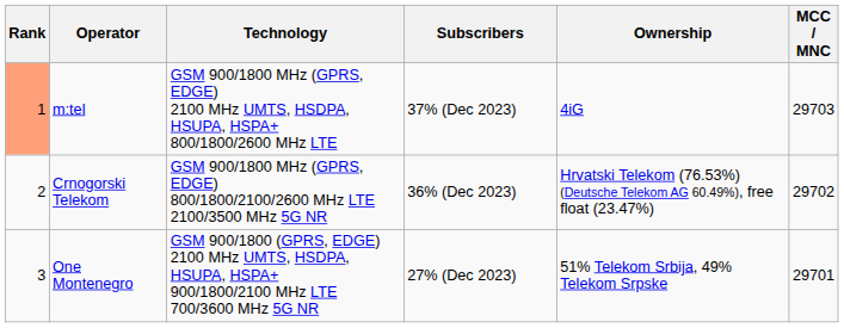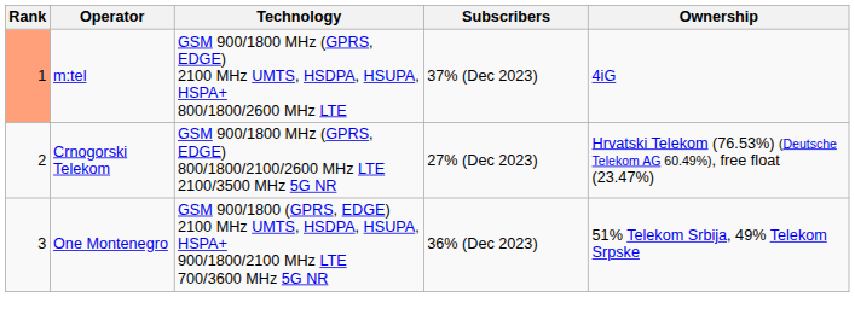 <table class="wikitable" style="width:100%;">
 <tr>
 <th style="width:3%;">Rank</th>
 <th style="width:15%;">Operator</th>
 <th style="width:30%;">Technology</th>
 <th style="width:20%;">Subscribers</th>
 <th style="width:32%;">Ownership</th>
-<th>MCC / MNC</th>
 </tr>
 <tr>
 <td align=right style="background: lightsalmon;">1</td>
 <td><a href='#'>m:tel</a></td>
 <td><a href='#'>GSM</a> 900/1800 MHz (<a href='#'>GPRS</a>, <a href='#'>EDGE</a>)<br>2100 MHz <a href='#'>UMTS</a>, <a href='#'>HSDPA</a>, <a href='#'>HSUPA</a>, <a href='#'>HSPA+</a><br>800/1800/2600 MHz <a href='#'>LTE</a></td>
 <td>37% (Dec 2023)</td>
 <td><a href='#'>4iG</a></td>
-<td>29703</td>
 </tr>
 <tr>
 <td align=right>2</td>
 <td><a href='#'>Crnogorski Telekom</a></td>
 <td><a href='#'>GSM</a> 900/1800 MHz (<a href='#'>GPRS</a>, <a href='#'>EDGE</a>)<br>800/1800/2100/2600 MHz <a href='#'>LTE</a><br>2100/3500 MHz <a href='#'>5G NR</a></td>
-<td>36% (Dec 2023)</td>
+<td>27% (Dec 2023)</td>
 <td><a href='#'>Hrvatski Telekom</a> (76.53%) <small>(<a href='#'>Deutsche Telekom AG</a> 60.49%)</small>, free float (23.47%)</td>
-<td>29702</td>
 </tr>
 <tr>
 <td align=right>3</td>
 <td><a href='#'>One Montenegro</a></td>
 <td><a href='#'>GSM</a> 900/1800 (<a href='#'>GPRS</a>, <a href='#'>EDGE</a>)<br>2100 MHz <a href='#'>UMTS</a>, <a href='#'>HSDPA</a>, <a href='#'>HSUPA</a>, <a href='#'>HSPA+</a><br>900/1800/2100 MHz <a href='#'>LTE</a><br>700/3600 MHz <a href='#'>5G NR</a></td>
-<td>27% (Dec 2023)</td>
+<td>36% (Dec 2023)</td>
 <td>51% <a href='#'>Telekom Srbija</a>, 49% <a href='#'>Telekom Srpske</a></td>
-<td>29701</td>
 </tr>
 </table>
